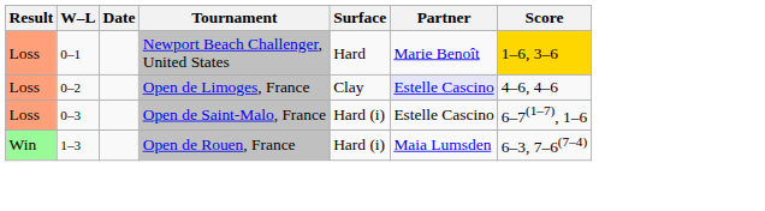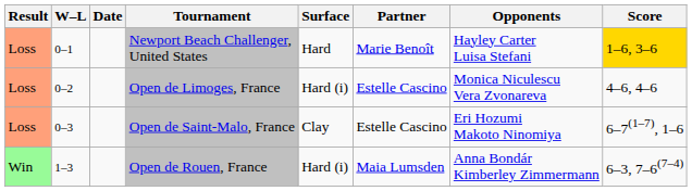 <table class="sortable wikitable">
 <tr>
 <th>Result</th>
 <th class="unsortable">W–L</th>
 <th>Date</th>
 <th>Tournament</th>
 <th>Surface</th>
 <th>Partner</th>
+<th>Opponents</th>
 <th class="unsortable">Score</th>
 </tr>
 <tr>
 <td style="background:#ffa07a;">Loss</td>
 <td><small>0–1</small></td>
 <td><a href='#'></a></td>
 <td bgcolor=silver><a href='#'>Newport Beach Challenger</a>, <br>United States</td>
 <td>Hard</td>
 <td> <a href='#'>Marie Benoît</a></td>
+<td> <a href='#'>Hayley Carter</a> <br>  <a href='#'>Luisa Stefani</a></td>
 <td style="background: gold;">1–6, 3–6</td>
 </tr>
 <tr>
 <td style="background:#ffa07a;">Loss</td>
 <td><small>0–2</small></td>
 <td><a href='#'></a></td>
 <td bgcolor=silver><a href='#'>Open de Limoges</a>, France</td>
-<td>Clay</td>
-<td style="background: lavender;"> <a href='#'>Estelle Cascino</a></td>
+<td>Hard (i)</td>
+<td> <a href='#'>Estelle Cascino</a></td>
+<td> <a href='#'>Monica Niculescu</a> <br>  <a href='#'>Vera Zvonareva</a></td>
 <td>4–6, 4–6</td>
 </tr>
 <tr>
 <td style="background:#ffa07a;">Loss</td>
 <td><small>0–3</small></td>
 <td><a href='#'></a></td>
 <td bgcolor=silver><a href='#'>Open de Saint-Malo</a>, France</td>
-<td>Hard (i)</td>
+<td>Clay</td>
 <td> Estelle Cascino</td>
+<td> <a href='#'>Eri Hozumi</a> <br>  <a href='#'>Makoto Ninomiya</a></td>
 <td>6–7<sup>(1–7)</sup>, 1–6</td>
 </tr>
 <tr>
 <td style="background:#98fb98;">Win</td>
 <td><small>1–3</small></td>
 <td><a href='#'></a></td>
 <td bgcolor=silver><a href='#'>Open de Rouen</a>, France</td>
 <td>Hard (i)</td>
 <td> <a href='#'>Maia Lumsden</a></td>
+<td> <a href='#'>Anna Bondár</a> <br>  <a href='#'>Kimberley Zimmermann</a></td>
 <td>6–3, 7–6<sup>(7–4)</sup></td>
 </tr>
 </table>
